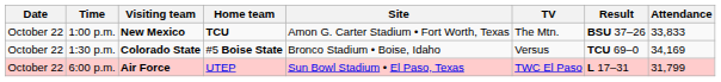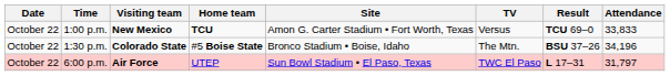 <table class="wikitable" style="font-size:95%;">
 <tr>
 <th>Date</th>
 <th>Time</th>
 <th>Visiting team</th>
 <th>Home team</th>
 <th>Site</th>
 <th>TV</th>
 <th>Result</th>
 <th>Attendance</th>
 </tr>
 <tr style=>
 <td>October 22</td>
 <td>1:00 p.m.</td>
 <td><strong>New Mexico</strong></td>
 <td><strong>TCU</strong></td>
 <td>Amon G. Carter Stadium • Fort Worth, Texas</td>
-<td>The Mtn.</td>
-<td><strong>BSU</strong> 37–26</td>
+<td>Versus</td>
+<td><strong>TCU</strong> 69–0</td>
 <td>33,833</td>
 </tr>
 <tr style=>
 <td>October 22</td>
 <td>1:30 p.m.</td>
 <td><strong>Colorado State</strong></td>
 <td>#5 <strong>Boise State</strong></td>
 <td>Bronco Stadium • Boise, Idaho</td>
-<td>Versus</td>
-<td><strong>TCU</strong> 69–0</td>
-<td>34,169</td>
+<td>The Mtn.</td>
+<td><strong>BSU</strong> 37–26</td>
+<td>34,196</td>
 </tr>
 <tr style="background:#fcc;">
 <td>October 22</td>
 <td>6:00 p.m.</td>
 <td><strong>Air Force</strong></td>
 <td><a href='#'>UTEP</a></td>
 <td><a href='#'>Sun Bowl Stadium</a> • <a href='#'>El Paso, Texas</a></td>
 <td><a href='#'>TWC El Paso</a></td>
 <td><strong>L</strong> 17–31</td>
-<td>31,799</td>
+<td>31,797</td>
 </tr>
 </table>
